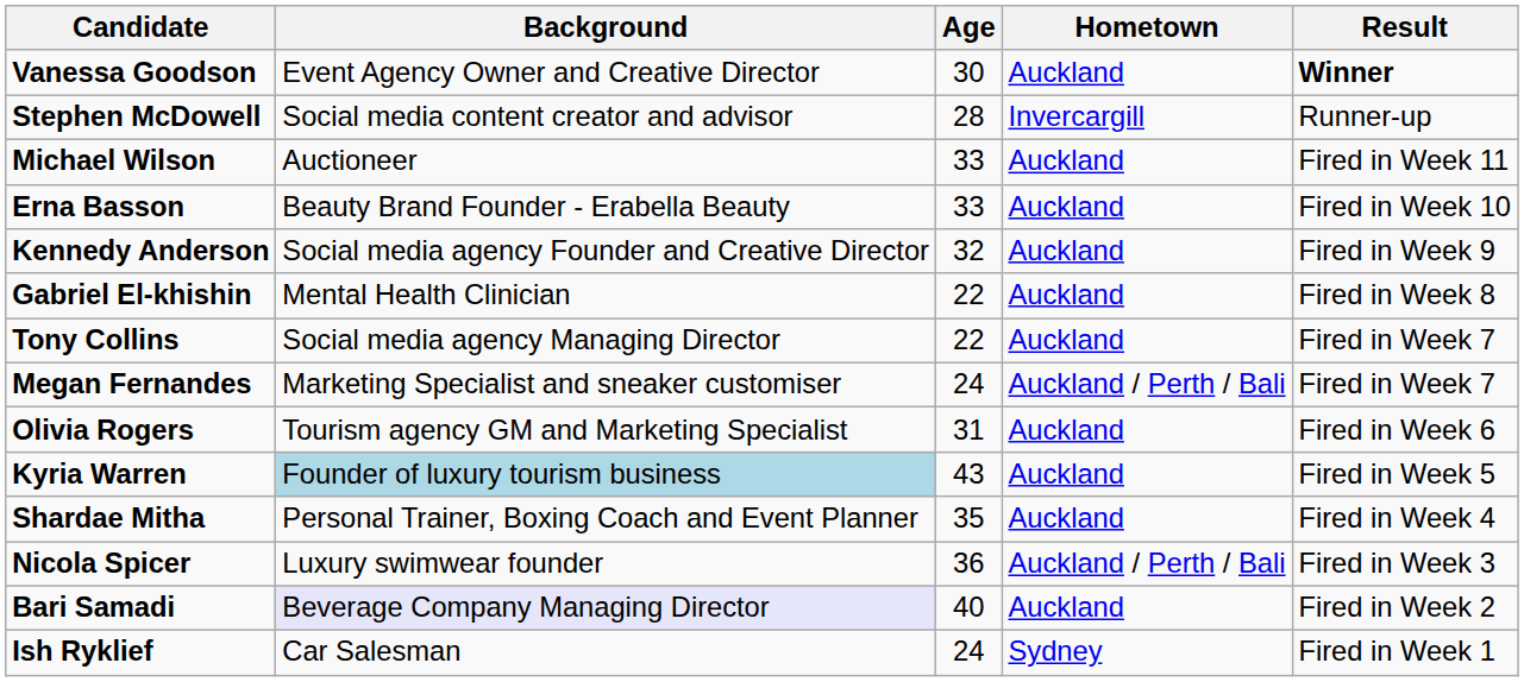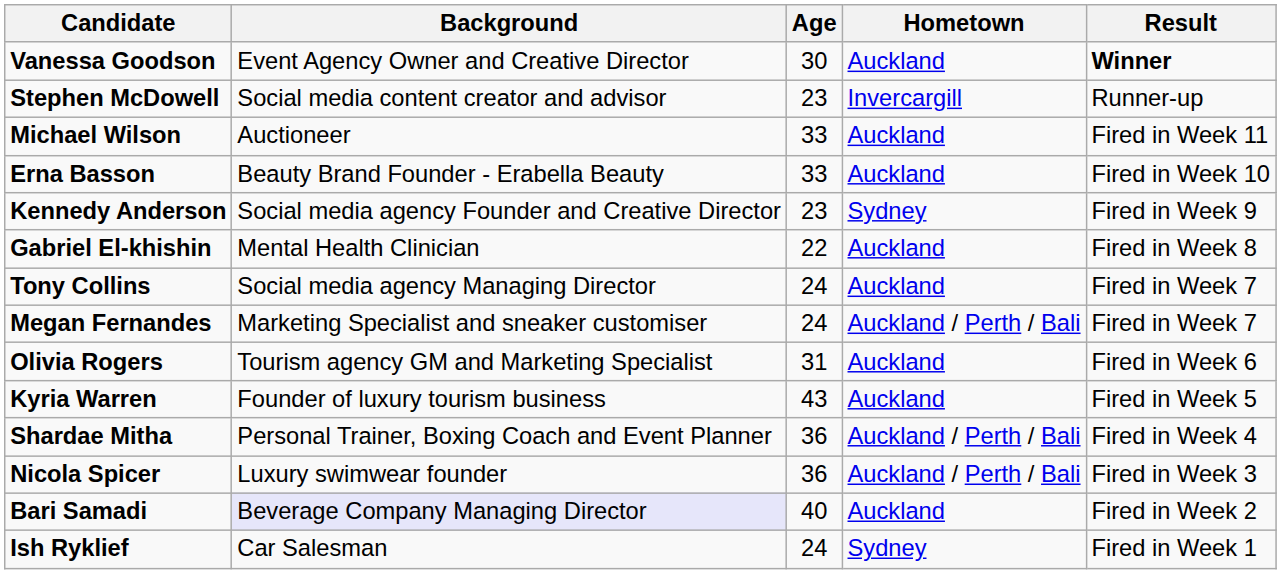 <table class="wikitable sortable">
 <tr>
 <th>Candidate</th>
 <th>Background</th>
 <th><span>Age</span></th>
 <th>Hometown</th>
 <th>Result</th>
 </tr>
 <tr>
 <td><strong>Vanessa Goodson</strong></td>
 <td>Event Agency Owner and Creative Director</td>
 <td align="center">30</td>
 <td><a href='#'>Auckland</a></td>
 <td><strong>Winner</strong></td>
 </tr>
 <tr>
 <td><strong>Stephen McDowell</strong></td>
 <td>Social media content creator and advisor</td>
-<td align="center">28</td>
+<td align="center">23</td>
 <td><a href='#'>Invercargill</a></td>
 <td>Runner-up</td>
 </tr>
 <tr>
 <td><strong>Michael Wilson</strong></td>
 <td>Auctioneer</td>
 <td align="center">33</td>
 <td><a href='#'>Auckland</a></td>
 <td>Fired in Week 11</td>
 </tr>
 <tr>
 <td><strong>Erna Basson</strong></td>
 <td>Beauty Brand Founder - Erabella Beauty </td>
 <td align="center">33</td>
 <td><a href='#'>Auckland</a></td>
 <td>Fired in Week 10</td>
 </tr>
 <tr>
 <td><strong>Kennedy Anderson</strong></td>
 <td>Social media agency Founder and Creative Director</td>
-<td align="center">32</td>
-<td><a href='#'>Auckland</a></td>
+<td align="center">23</td>
+<td><a href='#'>Sydney</a></td>
 <td>Fired in Week 9</td>
 </tr>
 <tr>
 <td><strong>Gabriel El-khishin</strong></td>
 <td>Mental Health Clinician</td>
 <td align="center">22</td>
 <td><a href='#'>Auckland</a></td>
 <td>Fired in Week 8</td>
 </tr>
 <tr>
 <td><strong>Tony Collins</strong></td>
 <td>Social media agency Managing Director</td>
-<td align="center">22</td>
+<td align="center">24</td>
 <td><a href='#'>Auckland</a></td>
 <td>Fired in Week 7</td>
 </tr>
 <tr>
 <td><strong>Megan Fernandes</strong></td>
 <td>Marketing Specialist and sneaker customiser</td>
 <td align="center">24</td>
 <td><a href='#'>Auckland</a> / <a href='#'>Perth</a> / <a href='#'>Bali</a></td>
 <td>Fired in Week 7</td>
 </tr>
 <tr>
 <td><strong>Olivia Rogers</strong></td>
 <td>Tourism agency GM and Marketing Specialist</td>
 <td align="center">31</td>
 <td><a href='#'>Auckland</a></td>
 <td>Fired in Week 6</td>
 </tr>
 <tr>
 <td><strong>Kyria Warren</strong></td>
-<td style="background: lightblue;">Founder of luxury tourism business</td>
+<td>Founder of luxury tourism business</td>
 <td align="center">43</td>
 <td><a href='#'>Auckland</a></td>
 <td>Fired in Week 5</td>
 </tr>
 <tr>
 <td><strong>Shardae Mitha</strong></td>
 <td>Personal Trainer, Boxing Coach and Event Planner</td>
-<td align="center">35</td>
-<td><a href='#'>Auckland</a></td>
+<td align="center">36</td>
+<td><a href='#'>Auckland</a> / <a href='#'>Perth</a> / <a href='#'>Bali</a></td>
 <td>Fired in Week 4</td>
 </tr>
 <tr>
 <td><strong>Nicola Spicer</strong></td>
 <td>Luxury swimwear founder</td>
 <td align="center">36</td>
 <td><a href='#'>Auckland</a> / <a href='#'>Perth</a> / <a href='#'>Bali</a></td>
 <td>Fired in Week 3</td>
 </tr>
 <tr>
 <td><strong>Bari Samadi</strong></td>
 <td style="background: lavender;">Beverage Company Managing Director</td>
 <td align="center">40</td>
 <td><a href='#'>Auckland</a></td>
 <td>Fired in Week 2</td>
 </tr>
 <tr>
 <td><strong>Ish Ryklief</strong></td>
 <td>Car Salesman</td>
 <td align="center">24</td>
 <td><a href='#'>Sydney</a></td>
 <td>Fired in Week 1</td>
 </tr>
 </table>
